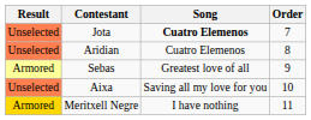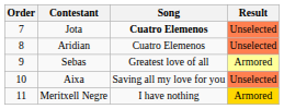 <table class="wikitable" style="text-align:center">
 <tr>
-<th>Result</th>
+<th>Order</th>
 <th>Contestant</th>
 <th>Song</th>
-<th>Order</th>
+<th>Result</th>
 </tr>
 <tr>
-<td bgcolor="coral">Unselected</td>
+<td>7</td>
 <td>Jota</td>
 <td><strong>Cuatro Elemenos</strong></td>
-<td>7</td>
+<td bgcolor="coral">Unselected</td>
 </tr>
 <tr>
-<td bgcolor="coral">Unselected</td>
+<td>8</td>
 <td>Aridian</td>
 <td>Cuatro Elemenos</td>
-<td>8</td>
+<td bgcolor="coral">Unselected</td>
 </tr>
 <tr>
-<td bgcolor="#FFFF99">Armored</td>
+<td>9</td>
 <td>Sebas</td>
 <td>Greatest love of all</td>
-<td>9</td>
+<td bgcolor="#FFFF99">Armored</td>
 </tr>
 <tr>
-<td bgcolor="coral">Unselected</td>
+<td>10</td>
 <td>Aixa</td>
 <td>Saving all my love for you</td>
-<td>10</td>
+<td bgcolor="coral">Unselected</td>
 </tr>
 <tr>
-<td bgcolor="gold">Armored</td>
+<td>11</td>
 <td>Meritxell Negre</td>
 <td>I have nothing</td>
-<td>11</td>
+<td bgcolor="gold">Armored</td>
 </tr>
 </table>
